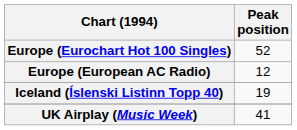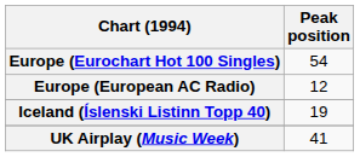 <table class="wikitable sortable plainrowheaders" style="text-align:center">
 <tr>
 <th scope="col">Chart (1994)</th>
 <th scope="col">Peak<br>position</th>
 </tr>
 <tr>
 <th scope="row">Europe (<a href='#'>Eurochart Hot 100 Singles</a>)</th>
-<td>52</td>
+<td>54</td>
 </tr>
 <tr>
 <th scope="row">Europe (European AC Radio)</th>
 <td>12</td>
 </tr>
 <tr>
 </tr>
 <tr>
 <th scope="row">Iceland (<a href='#'>Íslenski Listinn Topp 40</a>)</th>
 <td>19</td>
 </tr>
 <tr>
 </tr>
 <tr>
 <th scope="row">UK Airplay (<em><a href='#'>Music Week</a></em>)</th>
 <td>41</td>
 </tr>
 </table>
